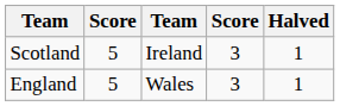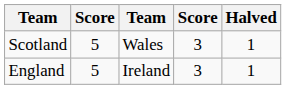 <table class="wikitable" style="text-align:center">
 <tr>
 <th>Team</th>
 <th>Score</th>
 <th>Team</th>
 <th>Score</th>
 <th>Halved</th>
 </tr>
 <tr>
 <td align=left> Scotland</td>
 <td>5</td>
-<td align=left> Ireland</td>
+<td align=left> Wales</td>
 <td>3</td>
 <td>1</td>
 </tr>
 <tr>
 <td align=left> England</td>
 <td>5</td>
-<td align=left> Wales</td>
+<td align=left> Ireland</td>
 <td>3</td>
 <td>1</td>
 </tr>
 </table>
